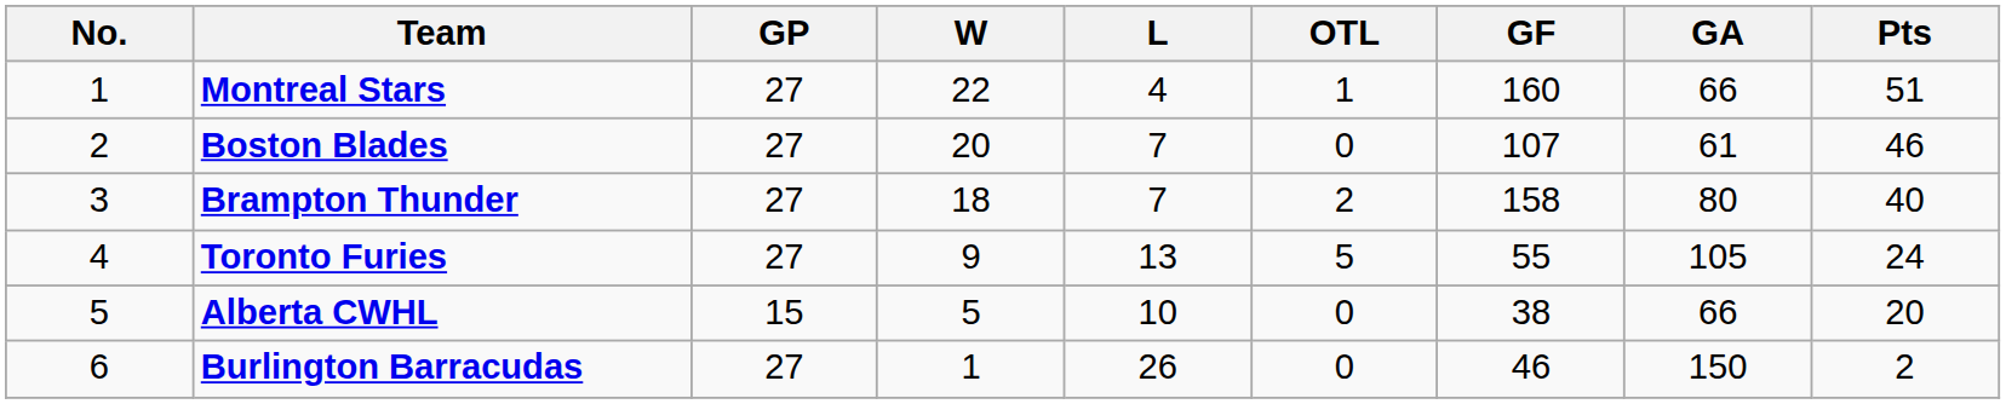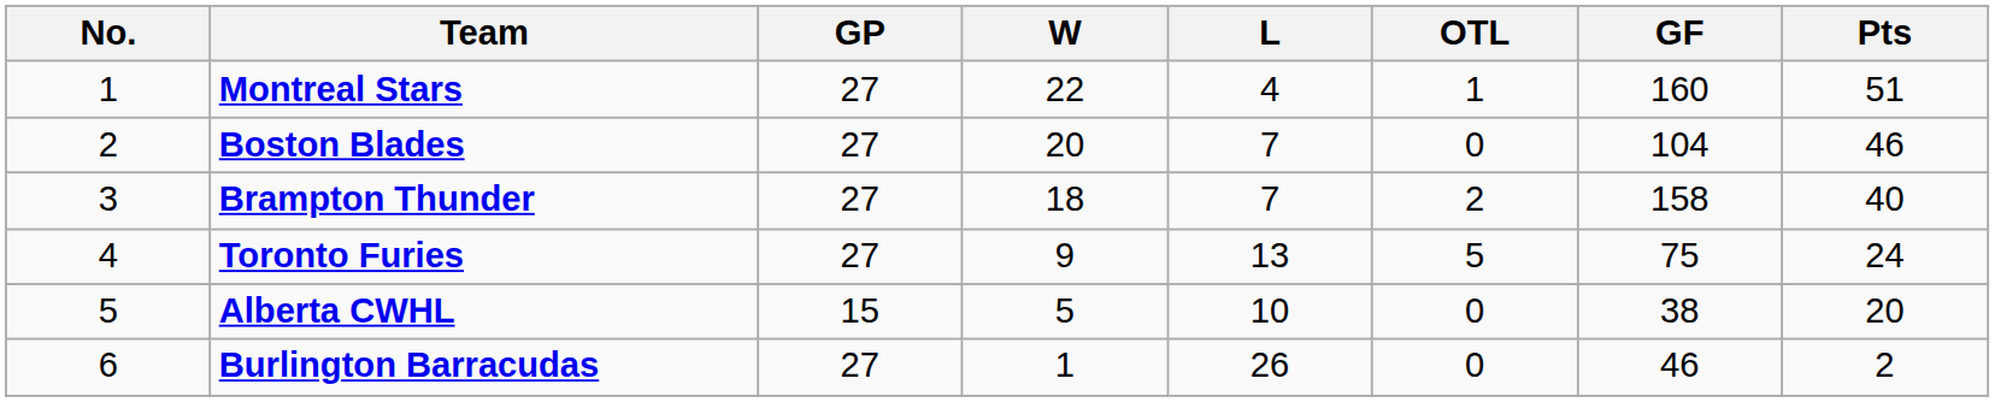 <table class="wikitable sortable">
 <tr>
 <th bgcolor="#DDDDFF" width="7.5%" title="Division rank">No.</th>
 <th bgcolor="#DDDDFF" width="20%">Team</th>
 <th bgcolor="#DDDDFF" width="7.5%" title="Games played" class="unsortable">GP</th>
 <th bgcolor="#DDDDFF" width="7.5%" title="Wins">W</th>
 <th bgcolor="#DDDDFF" width="7.5%" title="Losses">L</th>
 <th bgcolor="#DDDDFF" width="7.5%" title="Ties">OTL</th>
 <th bgcolor="#DDDDFF" width="7.5%" title="Ties">GF</th>
-<th bgcolor="#DDDDFF" width="7.5%" title="Ties">GA</th>
 <th bgcolor="#DDDDFF" width="7.5%" title="Points">Pts</th>
 </tr>
 <tr align=center>
 <td>1</td>
 <td align=left><strong><a href='#'>Montreal Stars</a></strong></td>
 <td>27</td>
 <td>22</td>
 <td>4</td>
 <td>1</td>
 <td>160</td>
-<td>66</td>
 <td>51</td>
 </tr>
 <tr align=center>
 <td>2</td>
 <td align=left><strong><a href='#'>Boston Blades</a></strong></td>
 <td>27</td>
 <td>20</td>
 <td>7</td>
 <td>0</td>
-<td>107</td>
-<td>61</td>
+<td>104</td>
 <td>46</td>
 </tr>
 <tr align=center>
 <td>3</td>
 <td align=left><strong><a href='#'>Brampton Thunder</a></strong></td>
 <td>27</td>
 <td>18</td>
 <td>7</td>
 <td>2</td>
 <td>158</td>
-<td>80</td>
 <td>40</td>
 </tr>
 <tr align=center>
 <td>4</td>
 <td align=left><strong><a href='#'>Toronto Furies</a></strong></td>
 <td>27</td>
 <td>9</td>
 <td>13</td>
 <td>5</td>
-<td>55</td>
-<td>105</td>
+<td>75</td>
 <td>24</td>
 </tr>
 <tr align=center>
 <td>5</td>
 <td align=left><strong><a href='#'>Alberta CWHL</a></strong></td>
 <td>15</td>
 <td>5</td>
 <td>10</td>
 <td>0</td>
 <td>38</td>
-<td>66</td>
 <td>20</td>
 </tr>
 <tr align=center>
 <td>6</td>
 <td align=left><strong><a href='#'>Burlington Barracudas</a></strong></td>
 <td>27</td>
 <td>1</td>
 <td>26</td>
 <td>0</td>
 <td>46</td>
-<td>150</td>
 <td>2</td>
 </tr>
 </table>
